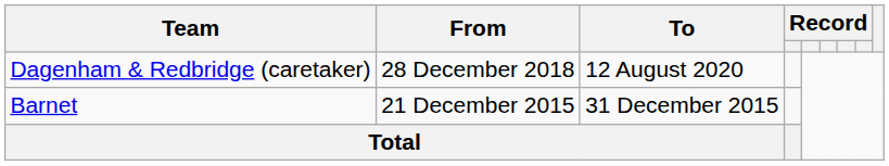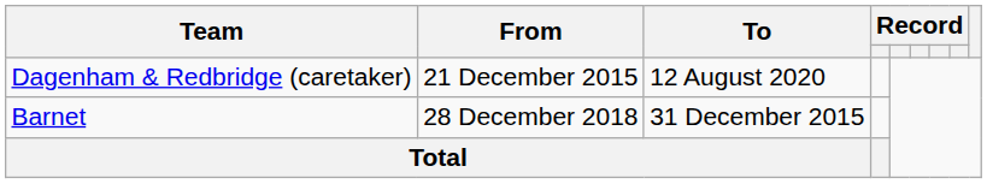 <table class=wikitable style=text-align:center>
 <tr>
 <th rowspan=2>Team</th>
 <th rowspan=2>From</th>
 <th rowspan=2>To</th>
 <th colspan=5>Record</th>
 <th rowspan=2></th>
 </tr>
 <tr>
 <th></th>
 <th></th>
 <th></th>
 <th></th>
 <th></th>
 </tr>
 <tr>
 <td align=left><a href='#'>Dagenham & Redbridge</a> (caretaker)</td>
-<td align=left>28 December 2018</td>
+<td align=left>21 December 2015</td>
 <td align=left>12 August 2020<br></td>
 <td></td>
 </tr>
 <tr>
 <td align=left><a href='#'>Barnet</a></td>
-<td align=left>21 December 2015</td>
+<td align=left>28 December 2018</td>
 <td align=left>31 December 2015<br></td>
 <td></td>
 </tr>
 <tr>
 <th colspan=3>Total<br></th>
 <th></th>
 </tr>
 </table>
